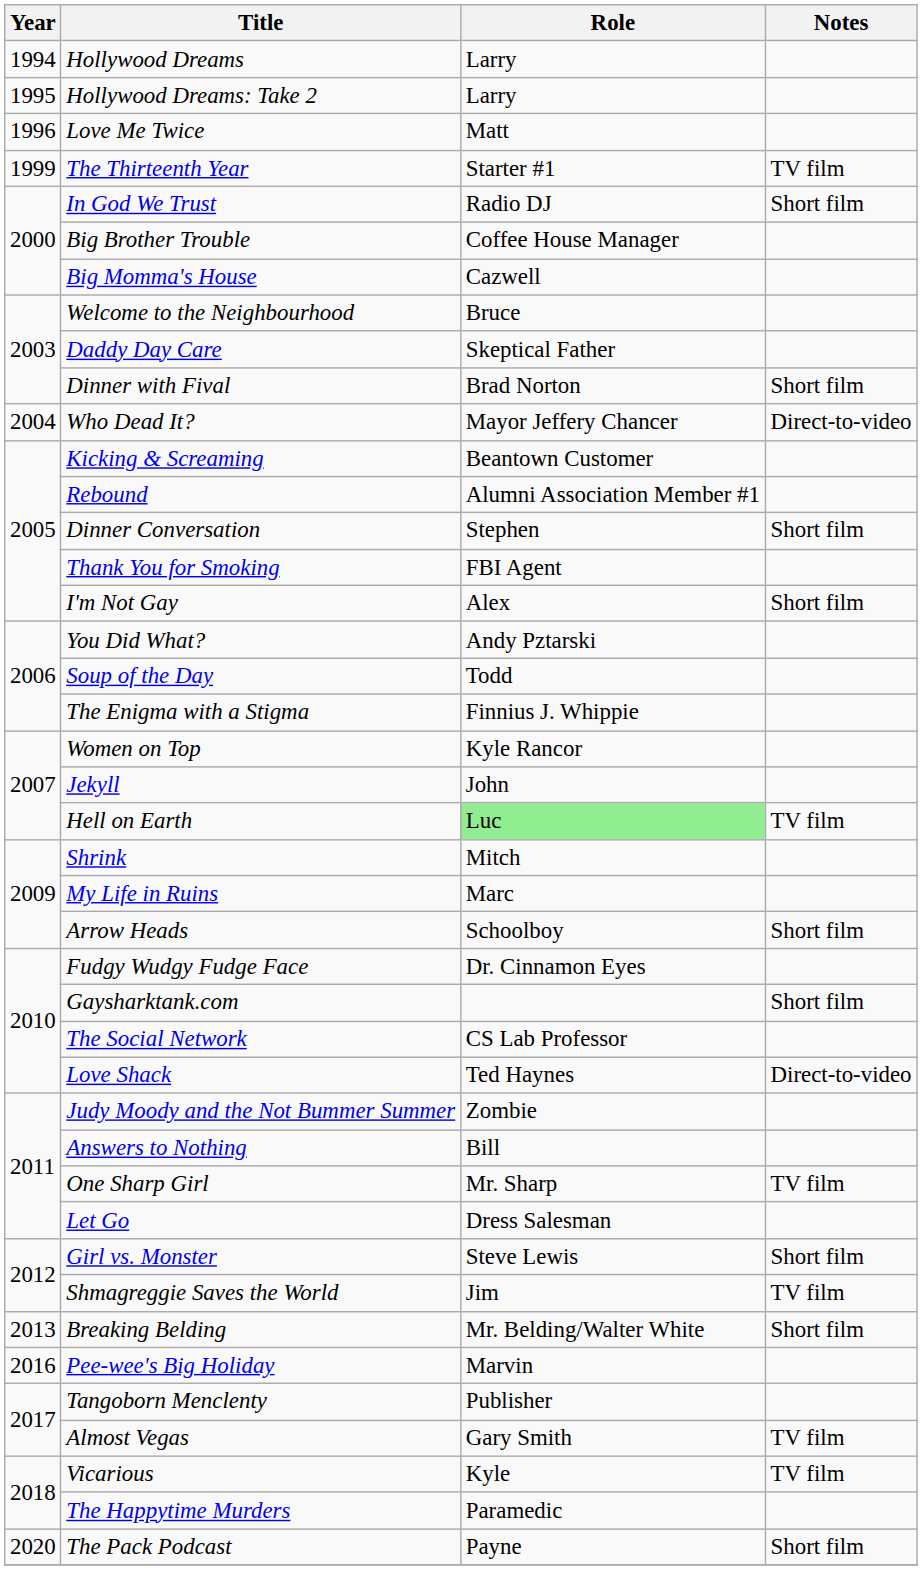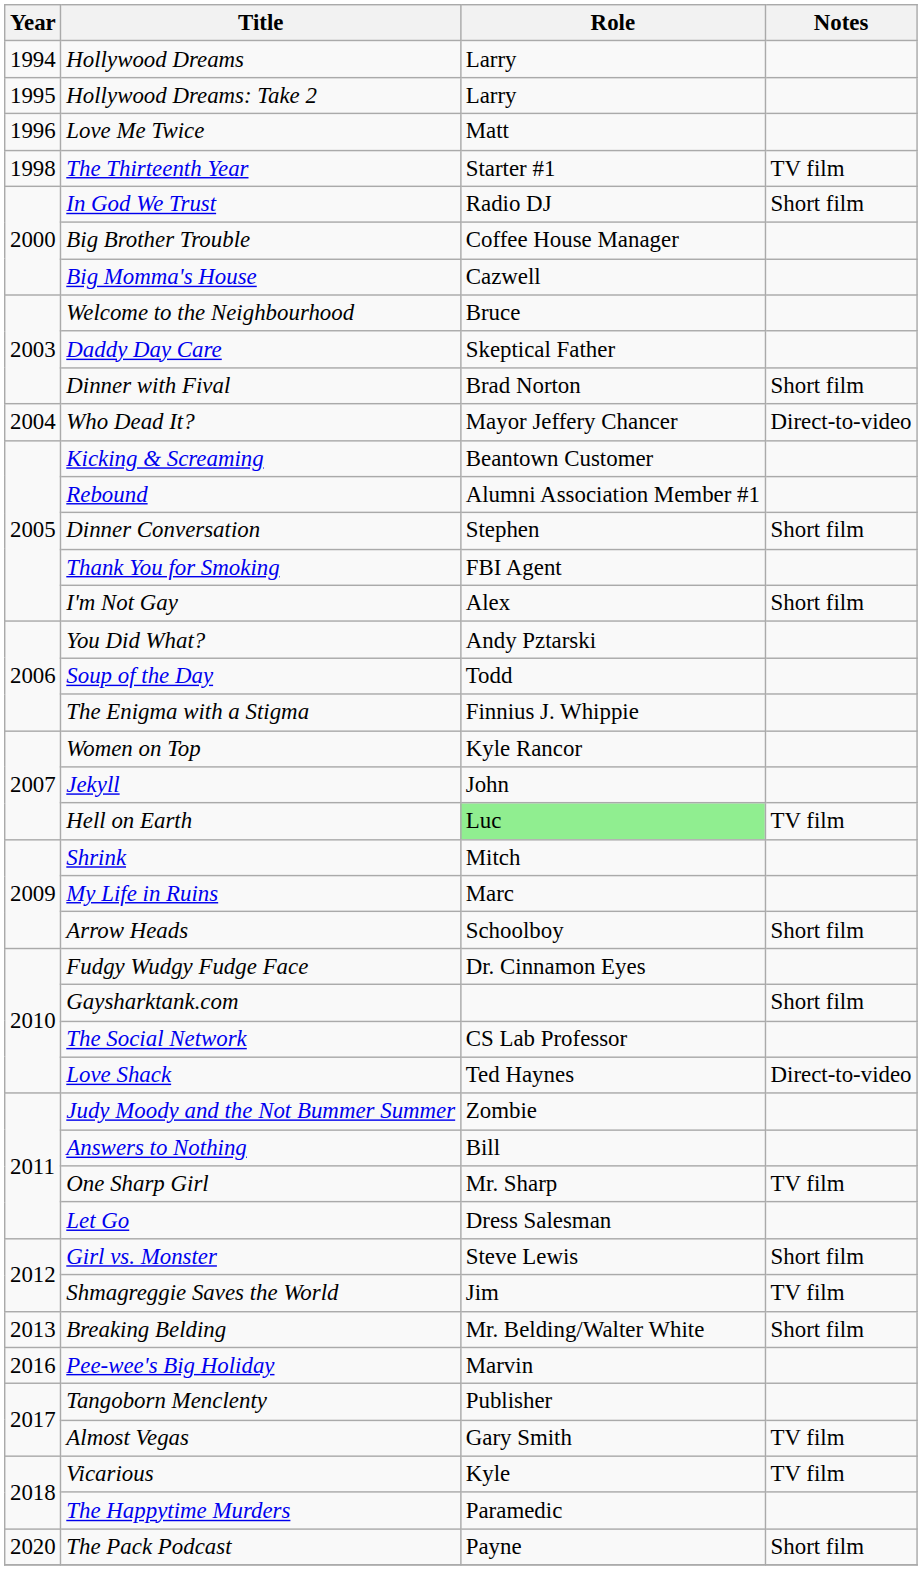 <table class="wikitable sortable">
 <tr>
 <th>Year</th>
 <th>Title</th>
 <th>Role</th>
 <th>Notes</th>
 </tr>
 <tr>
 <td>1994</td>
 <td><em>Hollywood Dreams</em></td>
 <td>Larry</td>
 <td></td>
 </tr>
 <tr>
 <td>1995</td>
 <td><em>Hollywood Dreams: Take 2</em></td>
 <td>Larry</td>
 <td></td>
 </tr>
 <tr>
 <td>1996</td>
 <td><em>Love Me Twice</em></td>
 <td>Matt</td>
 <td></td>
 </tr>
 <tr>
-<td>1999</td>
+<td>1998</td>
 <td><em><a href='#'>The Thirteenth Year</a></em></td>
 <td>Starter #1</td>
 <td>TV film</td>
 </tr>
 <tr>
 <td rowspan="3">2000</td>
 <td><em><a href='#'>In God We Trust</a></em></td>
 <td>Radio DJ</td>
 <td>Short film</td>
 </tr>
 <tr>
 <td><em>Big Brother Trouble</em></td>
 <td>Coffee House Manager</td>
 <td></td>
 </tr>
 <tr>
 <td><em><a href='#'>Big Momma's House</a></em></td>
 <td>Cazwell</td>
 <td></td>
 </tr>
 <tr>
 <td rowspan="3">2003</td>
 <td><em>Welcome to the Neighbourhood</em></td>
 <td>Bruce</td>
 <td></td>
 </tr>
 <tr>
 <td><em><a href='#'>Daddy Day Care</a></em></td>
 <td>Skeptical Father</td>
 </tr>
 <tr>
 <td><em>Dinner with Fival</em></td>
 <td>Brad Norton</td>
 <td>Short film</td>
 </tr>
 <tr>
 <td>2004</td>
 <td><em>Who Dead It?</em></td>
 <td>Mayor Jeffery Chancer</td>
 <td>Direct-to-video</td>
 </tr>
 <tr>
 <td rowspan="5">2005</td>
 <td><em><a href='#'>Kicking & Screaming</a></em></td>
 <td>Beantown Customer</td>
 <td></td>
 </tr>
 <tr>
 <td><em><a href='#'>Rebound</a></em></td>
 <td>Alumni Association Member #1</td>
 <td></td>
 </tr>
 <tr>
 <td><em>Dinner Conversation</em></td>
 <td>Stephen</td>
 <td>Short film</td>
 </tr>
 <tr>
 <td><em><a href='#'>Thank You for Smoking</a></em></td>
 <td>FBI Agent</td>
 <td></td>
 </tr>
 <tr>
 <td><em>I'm Not Gay</em></td>
 <td>Alex</td>
 <td>Short film</td>
 </tr>
 <tr>
 <td rowspan="3">2006</td>
 <td><em>You Did What?</em></td>
 <td>Andy Pztarski</td>
 <td></td>
 </tr>
 <tr>
 <td><em><a href='#'>Soup of the Day</a></em></td>
 <td>Todd</td>
 <td></td>
 </tr>
 <tr>
 <td><em>The Enigma with a Stigma</em></td>
 <td>Finnius J. Whippie</td>
 <td></td>
 </tr>
 <tr>
 <td rowspan="3">2007</td>
 <td><em>Women on Top</em></td>
 <td>Kyle Rancor</td>
 <td></td>
 </tr>
 <tr>
 <td><em><a href='#'>Jekyll</a></em></td>
 <td>John</td>
 <td></td>
 </tr>
 <tr>
 <td><em>Hell on Earth</em></td>
 <td style="background: lightgreen;">Luc</td>
 <td>TV film</td>
 </tr>
 <tr>
 <td rowspan="3">2009</td>
 <td><em><a href='#'>Shrink</a></em></td>
 <td>Mitch</td>
 <td></td>
 </tr>
 <tr>
 <td><em><a href='#'>My Life in Ruins</a></em></td>
 <td>Marc</td>
 <td></td>
 </tr>
 <tr>
 <td><em>Arrow Heads</em></td>
 <td>Schoolboy</td>
 <td>Short film</td>
 </tr>
 <tr>
 <td rowspan="4">2010</td>
 <td><em>Fudgy Wudgy Fudge Face</em></td>
 <td>Dr. Cinnamon Eyes</td>
 <td></td>
 </tr>
 <tr>
 <td><em>Gaysharktank.com</em></td>
 <td></td>
 <td>Short film</td>
 </tr>
 <tr>
 <td><em><a href='#'>The Social Network</a></em></td>
 <td>CS Lab Professor</td>
 <td></td>
 </tr>
 <tr>
 <td><em><a href='#'>Love Shack</a></em></td>
 <td>Ted Haynes</td>
 <td>Direct-to-video</td>
 </tr>
 <tr>
 <td rowspan="4">2011</td>
 <td><em><a href='#'>Judy Moody and the Not Bummer Summer</a></em></td>
 <td>Zombie</td>
 <td></td>
 </tr>
 <tr>
 <td><em><a href='#'>Answers to Nothing</a></em></td>
 <td>Bill</td>
 <td></td>
 </tr>
 <tr>
 <td><em>One Sharp Girl</em></td>
 <td>Mr. Sharp</td>
 <td>TV film</td>
 </tr>
 <tr>
 <td><em><a href='#'>Let Go</a></em></td>
 <td>Dress Salesman</td>
 <td></td>
 </tr>
 <tr>
 <td rowspan="2">2012</td>
 <td><em><a href='#'>Girl vs. Monster</a></em></td>
 <td>Steve Lewis</td>
 <td>Short film</td>
 </tr>
 <tr>
 <td><em>Shmagreggie Saves the World</em></td>
 <td>Jim</td>
 <td>TV film</td>
 </tr>
 <tr>
 <td>2013</td>
 <td><em>Breaking Belding</em></td>
 <td>Mr. Belding/Walter White</td>
 <td>Short film</td>
 </tr>
 <tr>
 <td>2016</td>
 <td><em><a href='#'>Pee-wee's Big Holiday</a></em></td>
 <td>Marvin</td>
 <td></td>
 </tr>
 <tr>
 <td rowspan="2">2017</td>
 <td><em>Tangoborn Menclenty</em></td>
 <td>Publisher</td>
 <td></td>
 </tr>
 <tr>
 <td><em>Almost Vegas</em></td>
 <td>Gary Smith</td>
 <td>TV film</td>
 </tr>
 <tr>
 <td rowspan="2">2018</td>
 <td><em>Vicarious</em></td>
 <td>Kyle</td>
 <td>TV film</td>
 </tr>
 <tr>
 <td><em><a href='#'>The Happytime Murders</a></em></td>
 <td>Paramedic</td>
 <td></td>
 </tr>
 <tr>
 <td>2020</td>
 <td><em>The Pack Podcast</em></td>
 <td>Payne</td>
 <td>Short film</td>
 </tr>
 <tr>
 </tr>
 </table>
